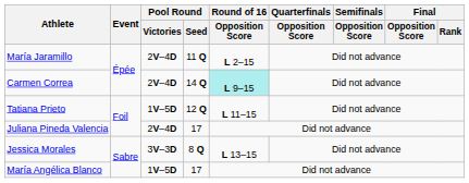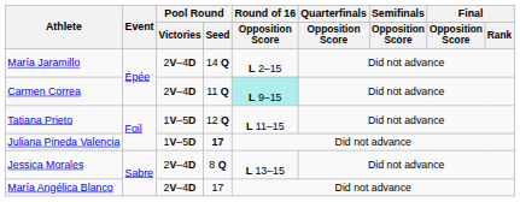 <table class=wikitable style="font-size:90%">
 <tr>
 <th rowspan="2">Athlete</th>
 <th rowspan="2">Event</th>
 <th colspan=2>Pool Round</th>
 <th>Round of 16</th>
 <th>Quarterfinals</th>
 <th>Semifinals</th>
 <th colspan=2>Final</th>
 </tr>
 <tr style="font-size:95%">
 <th>Victories</th>
 <th>Seed</th>
 <th>Opposition<br>Score</th>
 <th>Opposition<br>Score</th>
 <th>Opposition<br>Score</th>
 <th>Opposition<br>Score</th>
 <th>Rank</th>
 </tr>
 <tr align=center>
 <td align=left><a href='#'>María Jaramillo</a></td>
 <td align=left rowspan=2><a href='#'>Épée</a></td>
 <td>2<strong>V</strong>–4<strong>D</strong></td>
-<td>11 <strong>Q</strong></td>
+<td>14 <strong>Q</strong></td>
 <td><br><strong>L</strong> 2–15</td>
 <td colspan="5">Did not advance</td>
 </tr>
 <tr align=center>
 <td align=left><a href='#'>Carmen Correa</a></td>
 <td>2<strong>V</strong>–4<strong>D</strong></td>
-<td>14 <strong>Q</strong></td>
+<td>11 <strong>Q</strong></td>
 <td style="background: paleturquoise;"><br><strong>L</strong> 9–15</td>
 <td colspan="5">Did not advance</td>
 </tr>
 <tr align=center>
 <td align=left><a href='#'>Tatiana Prieto</a></td>
 <td align=left rowspan=2><a href='#'>Foil</a></td>
 <td>1<strong>V</strong>–5<strong>D</strong></td>
 <td>12 <strong>Q</strong></td>
 <td><br><strong>L</strong> 11–15</td>
 <td colspan="5">Did not advance</td>
 </tr>
 <tr align=center>
 <td align=left><a href='#'>Juliana Pineda Valencia</a></td>
-<td>2<strong>V</strong>–4<strong>D</strong></td>
-<td>17</td>
+<td>1<strong>V</strong>–5<strong>D</strong></td>
+<td><strong>17</strong></td>
 <td colspan="6">Did not advance</td>
 </tr>
 <tr align=center>
 <td align=left><a href='#'>Jessica Morales</a></td>
 <td align=left rowspan=2><a href='#'>Sabre</a></td>
-<td>3<strong>V</strong>–3<strong>D</strong></td>
+<td>2<strong>V</strong>–4<strong>D</strong></td>
 <td>8 <strong>Q</strong></td>
 <td><br><strong>L</strong> 13–15</td>
 <td colspan="5">Did not advance</td>
 </tr>
 <tr align=center>
 <td align=left><a href='#'>María Angélica Blanco</a></td>
-<td>1<strong>V</strong>–5<strong>D</strong></td>
+<td>2<strong>V</strong>–4<strong>D</strong></td>
 <td>17</td>
 <td colspan="6">Did not advance</td>
 </tr>
 </table>
